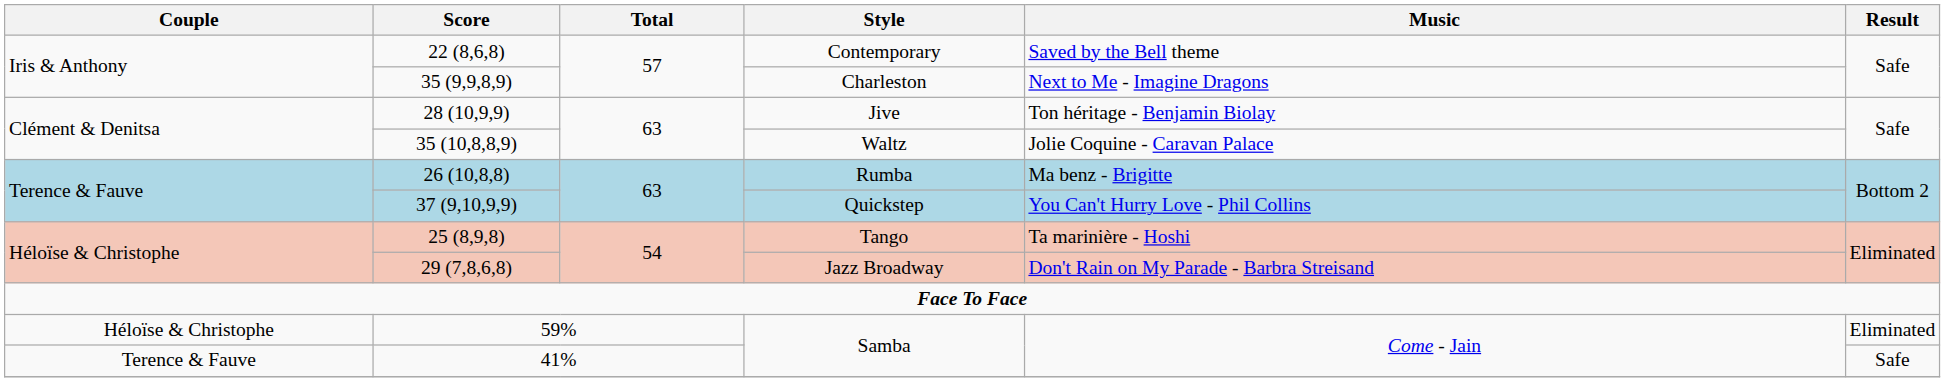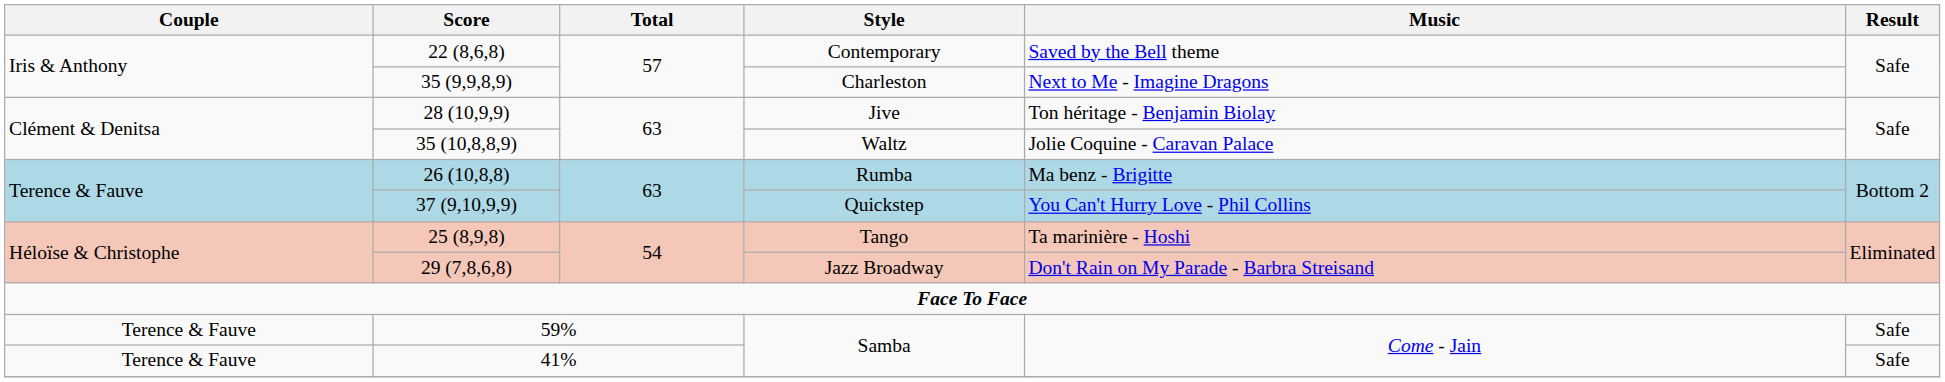 <table class="wikitable" style="width:80%; text-align:center;">
 <tr>
 <th style="width:20%;">Couple</th>
 <th style="width:10%;">Score</th>
 <th style="width:10%;">Total</th>
 <th style="width:15%;">Style</th>
 <th style="width:60%;">Music</th>
 <th style="width:60%;">Result</th>
 </tr>
 <tr>
 <td rowspan=2 style="text-align:left;">Iris & Anthony</td>
 <td>22 (8,6,8)</td>
 <td rowspan="2">57</td>
 <td>Contemporary<br></td>
 <td style="text-align:left;"><a href='#'>Saved by the Bell</a> theme</td>
 <td rowspan=2>Safe</td>
 </tr>
 <tr>
 <td>35 (9,9,8,9)</td>
 <td>Charleston</td>
 <td style="text-align:left;"><a href='#'>Next to Me</a> - <a href='#'>Imagine Dragons</a></td>
 </tr>
 <tr>
 <td rowspan=2 style="text-align:left;">Clément & Denitsa</td>
 <td>28 (10,9,9)</td>
 <td rowspan="2">63</td>
 <td>Jive<br></td>
 <td style="text-align:left;">Ton héritage - <a href='#'>Benjamin Biolay</a></td>
 <td rowspan=2>Safe</td>
 </tr>
 <tr>
 <td>35 (10,8,8,9)</td>
 <td>Waltz</td>
 <td style="text-align:left;">Jolie Coquine - <a href='#'>Caravan Palace</a></td>
 </tr>
 <tr style="background-color:lightblue;">
 <td style="text-align:left;" rowspan=2>Terence & Fauve</td>
 <td>26 (10,8,8)</td>
 <td rowspan="2">63</td>
 <td>Rumba<br></td>
 <td style="text-align:left;">Ma benz - <a href='#'>Brigitte</a></td>
 <td rowspan=2>Bottom 2</td>
 </tr>
 <tr style="background-color:lightblue;">
 <td>37 (9,10,9,9)</td>
 <td>Quickstep</td>
 <td style="text-align:left;"><a href='#'>You Can't Hurry Love</a> - <a href='#'>Phil Collins</a></td>
 </tr>
 <tr style="background-color:#f4c7b8;">
 <td style="text-align:left;" rowspan="2">Héloïse & Christophe</td>
 <td>25 (8,9,8)</td>
 <td rowspan="2">54</td>
 <td>Tango<br></td>
 <td style="text-align:left;">Ta marinière - <a href='#'>Hoshi</a></td>
 <td rowspan="2">Eliminated</td>
 </tr>
 <tr style="background-color:#f4c7b8;">
 <td>29 (7,8,6,8)</td>
 <td>Jazz Broadway</td>
 <td style="text-align:left;"><a href='#'>Don't Rain on My Parade</a> - <a href='#'>Barbra Streisand</a></td>
 </tr>
 <tr>
 <td colspan=6 style="text-align:center;"><strong><em>Face To Face</em></strong></td>
 </tr>
 <tr>
-<td>Héloïse & Christophe</td>
+<td>Terence & Fauve</td>
 <td style="text-align:center;" colspan="2">59%</td>
 <td rowspan="2" style="text-align:center;">Samba</td>
 <td rowspan="2"><em><a href='#'>Come</a></em> - <a href='#'>Jain</a></td>
-<td>Eliminated</td>
+<td>Safe</td>
 </tr>
 <tr>
 <td>Terence & Fauve</td>
 <td style="text-align:center;" colspan="2">41%</td>
 <td>Safe</td>
 </tr>
 <tr>
 </tr>
 </table>
